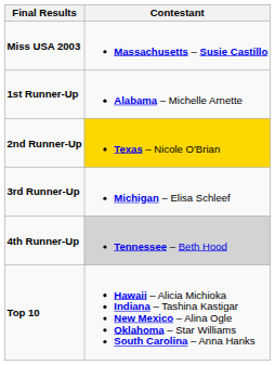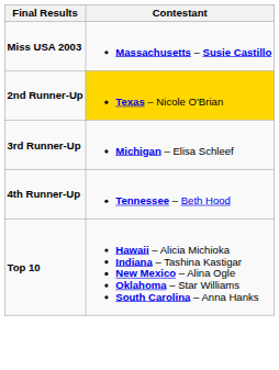 <table class="wikitable " style="font-size: 95%;">
 <tr>
 <th>Final Results</th>
 <th>Contestant</th>
 </tr>
 <tr>
 <td><strong>Miss USA 2003</strong></td>
 <td><br><ul><li><strong><a href='#'>Massachusetts</a></strong> – <strong><a href='#'>Susie Castillo</a></strong></li></ul></td>
-</tr>
-<tr>
-<td><strong>1st Runner-Up</strong></td>
-<td><br><ul><li><strong><a href='#'>Alabama</a></strong> – Michelle Arnette</li></ul></td>
 </tr>
 <tr>
 <td><strong>2nd Runner-Up</strong></td>
 <td style="background: gold;"><br><ul><li><strong><a href='#'>Texas</a></strong> – Nicole O'Brian</li></ul></td>
 </tr>
 <tr>
 <td><strong>3rd Runner-Up</strong></td>
 <td><br><ul><li><strong><a href='#'>Michigan</a></strong> – Elisa Schleef</li></ul></td>
 </tr>
 <tr>
 <td><strong>4th Runner-Up</strong></td>
-<td style="background: lightgrey;"><br><ul><li><strong><a href='#'>Tennessee</a></strong> – <a href='#'>Beth Hood</a></li></ul></td>
+<td><br><ul><li><strong><a href='#'>Tennessee</a></strong> – <a href='#'>Beth Hood</a></li></ul></td>
 </tr>
 <tr>
 <td><strong>Top 10</strong></td>
 <td><br><ul><li><strong><a href='#'>Hawaii</a></strong> – Alicia Michioka</li><li><strong><a href='#'>Indiana</a></strong> – Tashina Kastigar</li><li><strong><a href='#'>New Mexico</a></strong> – Alina Ogle</li><li><strong><a href='#'>Oklahoma</a></strong> – Star Williams</li><li><strong><a href='#'>South Carolina</a></strong> – Anna Hanks</li></ul></td>
 </tr>
 </table>
